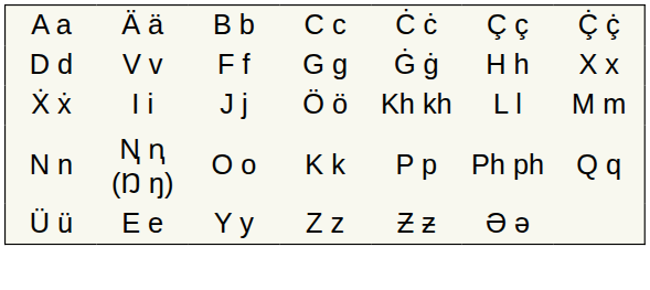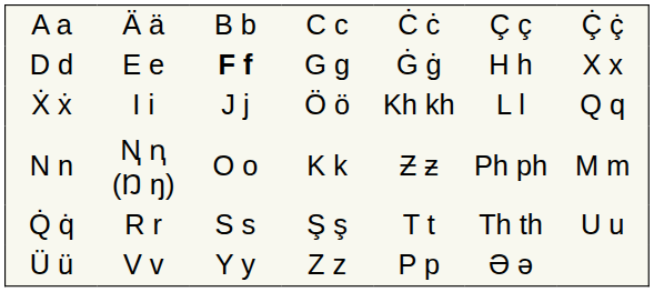 <table style="font-size:1.4em; border-color:#000; border-width:1px; border-style:solid; border-collapse:collapse; background:#f8f8ef;">
 <tr style="text-align:center;">
 <td style="width:3em; padding: 3px;">A a</td>
 <td style="width:3em; padding: 3px;">Ä ä</td>
 <td style="width:3em; padding: 3px;">B b</td>
 <td style="width:3em; padding: 3px;">C c</td>
 <td style="width:3em; padding: 3px;">Ċ ċ</td>
 <td style="width:3em; padding: 3px;">Ç ç</td>
 <td style="width:3em; padding: 3px;">Ç̇ ç̇</td>
 </tr>
 <tr style="text-align:center;">
 <td style="width:3em; padding: 3px;">D d</td>
-<td style="width:3em; padding: 3px;">V v</td>
-<td style="width:3em; padding: 3px;">F f</td>
+<td style="width:3em; padding: 3px;">E e</td>
+<td style="width:3em; padding: 3px;"><strong>F f</strong></td>
 <td style="width:3em; padding: 3px;">G g</td>
 <td style="width:3em; padding: 3px;">Ġ ġ</td>
 <td style="width:3em; padding: 3px;">H h</td>
 <td style="width:3em; padding: 3px;">X x</td>
 </tr>
 <tr style="text-align:center;">
 <td style="width:3em; padding: 3px;">Ẋ ẋ</td>
 <td style="width:3em; padding: 3px;">I i</td>
 <td style="width:3em; padding: 3px;">J j</td>
 <td style="width:3em; padding: 3px;">Ö ö</td>
 <td style="width:3em; padding: 3px;">Kh kh</td>
 <td style="width:3em; padding: 3px;">L l</td>
-<td style="width:3em; padding: 3px;">M m</td>
+<td style="width:3em; padding: 3px;">Q q</td>
 </tr>
 <tr style="text-align:center;">
 <td style="width:3em; padding: 3px;">N n</td>
 <td style="width:3em; padding: 3px;">Ꞑ ꞑ<br>(Ŋ ŋ)</td>
 <td style="width:3em; padding: 3px;">O o</td>
 <td style="width:3em; padding: 3px;">K k</td>
-<td style="width:3em; padding: 3px;">P p</td>
+<td style="width:3em; padding: 3px;">Ƶ ƶ</td>
 <td style="width:3em; padding: 3px;">Ph ph</td>
-<td style="width:3em; padding: 3px;">Q q</td>
+<td style="width:3em; padding: 3px;">M m</td>
+</tr>
+<tr style="text-align:center;">
+<td style="width:3em; padding: 3px;">Q̇ q̇</td>
+<td style="width:3em; padding: 3px;">R r</td>
+<td style="width:3em; padding: 3px;">S s</td>
+<td style="width:3em; padding: 3px;">Ş ş</td>
+<td style="width:3em; padding: 3px;">T t</td>
+<td style="width:3em; padding: 3px;">Th th</td>
+<td style="width:3em; padding: 3px;">U u</td>
 </tr>
 <tr style="text-align:center;">
 <td style="width:3em; padding: 3px;">Ü ü</td>
-<td style="width:3em; padding: 3px;">E e</td>
+<td style="width:3em; padding: 3px;">V v</td>
 <td style="width:3em; padding: 3px;">Y y</td>
 <td style="width:3em; padding: 3px;">Z z</td>
-<td style="width:3em; padding: 3px;">Ƶ ƶ</td>
+<td style="width:3em; padding: 3px;">P p</td>
 <td style="width:3em; padding: 3px;">Ə ə</td>
 <td></td>
 </tr>
 </table>
